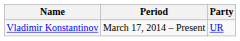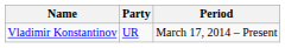 <table class="wikitable">
 <tr>
 <th>Name</th>
+<th>Party</th>
 <th>Period</th>
-<th>Party</th>
 </tr>
 <tr>
 <td><a href='#'>Vladimir Konstantinov</a></td>
+<td><a href='#'>UR</a></td>
 <td>March 17, 2014 – Present</td>
-<td><a href='#'>UR</a></td>
 </tr>
 </table>
